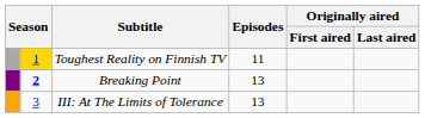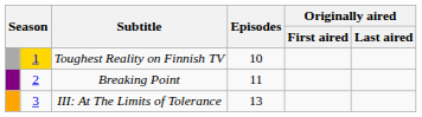 <table class="wikitable" style="text-align:center">
 <tr>
 <th rowspan=2 colspan=2>Season</th>
 <th rowspan=2>Subtitle</th>
 <th rowspan=2>Episodes</th>
 <th colspan=2>Originally aired</th>
 </tr>
 <tr>
 <th>First aired</th>
 <th>Last aired</th>
 </tr>
 <tr>
 <td bgcolor="darkgrey"></td>
 <td style="background: gold;"><a href='#'>1</a></td>
 <td><em>Toughest Reality on Finnish TV</em></td>
-<td>11</td>
+<td>10</td>
 <td></td>
 <td></td>
 </tr>
 <tr>
 <td bgcolor="purple"></td>
-<td><strong><a href='#'>2</a></strong></td>
+<td><a href='#'>2</a></td>
 <td><em>Breaking Point</em></td>
-<td>13</td>
+<td>11</td>
 <td></td>
 <td></td>
 </tr>
 <tr>
 <td bgcolor="orange"></td>
 <td><a href='#'>3</a></td>
 <td><em>III: At The Limits of Tolerance</em></td>
 <td>13</td>
 <td></td>
 <td></td>
 </tr>
 </table>
